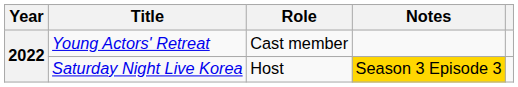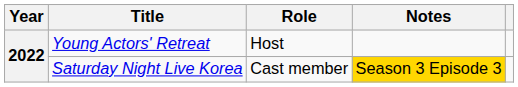 <table class="wikitable plainrowheaders sortable">
 <tr>
 <th scope="col">Year</th>
 <th scope="col">Title</th>
 <th scope="col">Role</th>
 <th scope="col" class="unsortable">Notes</th>
 <th scope="col" class="unsortable"></th>
 </tr>
 <tr>
 <th scope="row" rowspan="2">2022</th>
 <td><em><a href='#'>Young Actors' Retreat</a></em></td>
-<td>Cast member</td>
+<td>Host</td>
 <td></td>
 <td style="text-align:center"></td>
 </tr>
 <tr>
 <td><em><a href='#'>Saturday Night Live Korea</a></em></td>
-<td>Host</td>
+<td>Cast member</td>
 <td style="background: gold;">Season 3 Episode 3</td>
 <td style="text-align:center"></td>
 </tr>
 </table>
